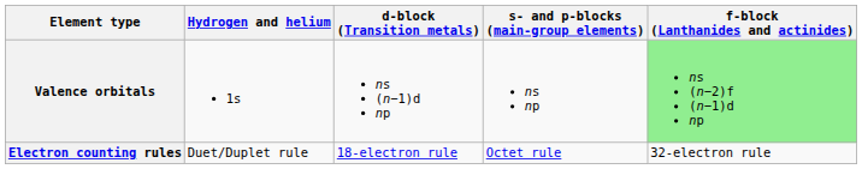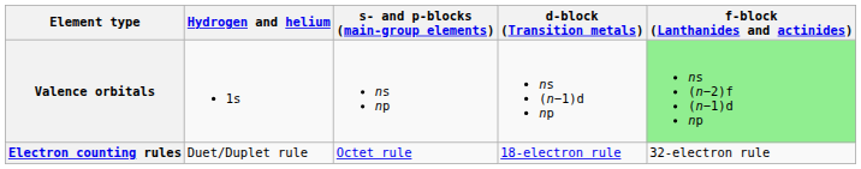 <table class="wikitable">
 <tr>
 <th>Element type</th>
 <th><a href='#'>Hydrogen</a> and <a href='#'>helium</a></th>
+<th>s- and p-blocks<br>(<a href='#'>main-group elements</a>)</th>
 <th>d-block<br>(<a href='#'>Transition metals</a>)</th>
-<th>s- and p-blocks<br>(<a href='#'>main-group elements</a>)</th>
 <th>f-block<br>(<a href='#'>Lanthanides</a> and <a href='#'>actinides</a>)</th>
 </tr>
 <tr>
 <th>Valence orbitals</th>
 <td><br><ul><li>1s</li></ul></td>
+<td><br><ul><li><em>n</em>s</li><li><em>n</em>p</li></ul></td>
 <td><br><ul><li><em>n</em>s</li><li>(<em>n</em>−1)d</li><li><em>n</em>p</li></ul></td>
-<td><br><ul><li><em>n</em>s</li><li><em>n</em>p</li></ul></td>
 <td style="background: lightgreen;"><br><ul><li><em>n</em>s</li><li>(<em>n</em>−2)f</li><li>(<em>n</em>−1)d</li><li><em>n</em>p</li></ul></td>
 </tr>
 <tr>
 <th><a href='#'>Electron counting</a> rules</th>
 <td>Duet/Duplet rule</td>
+<td><a href='#'>Octet rule</a></td>
 <td><a href='#'>18-electron rule</a></td>
-<td><a href='#'>Octet rule</a></td>
 <td>32-electron rule</td>
 </tr>
 </table>
